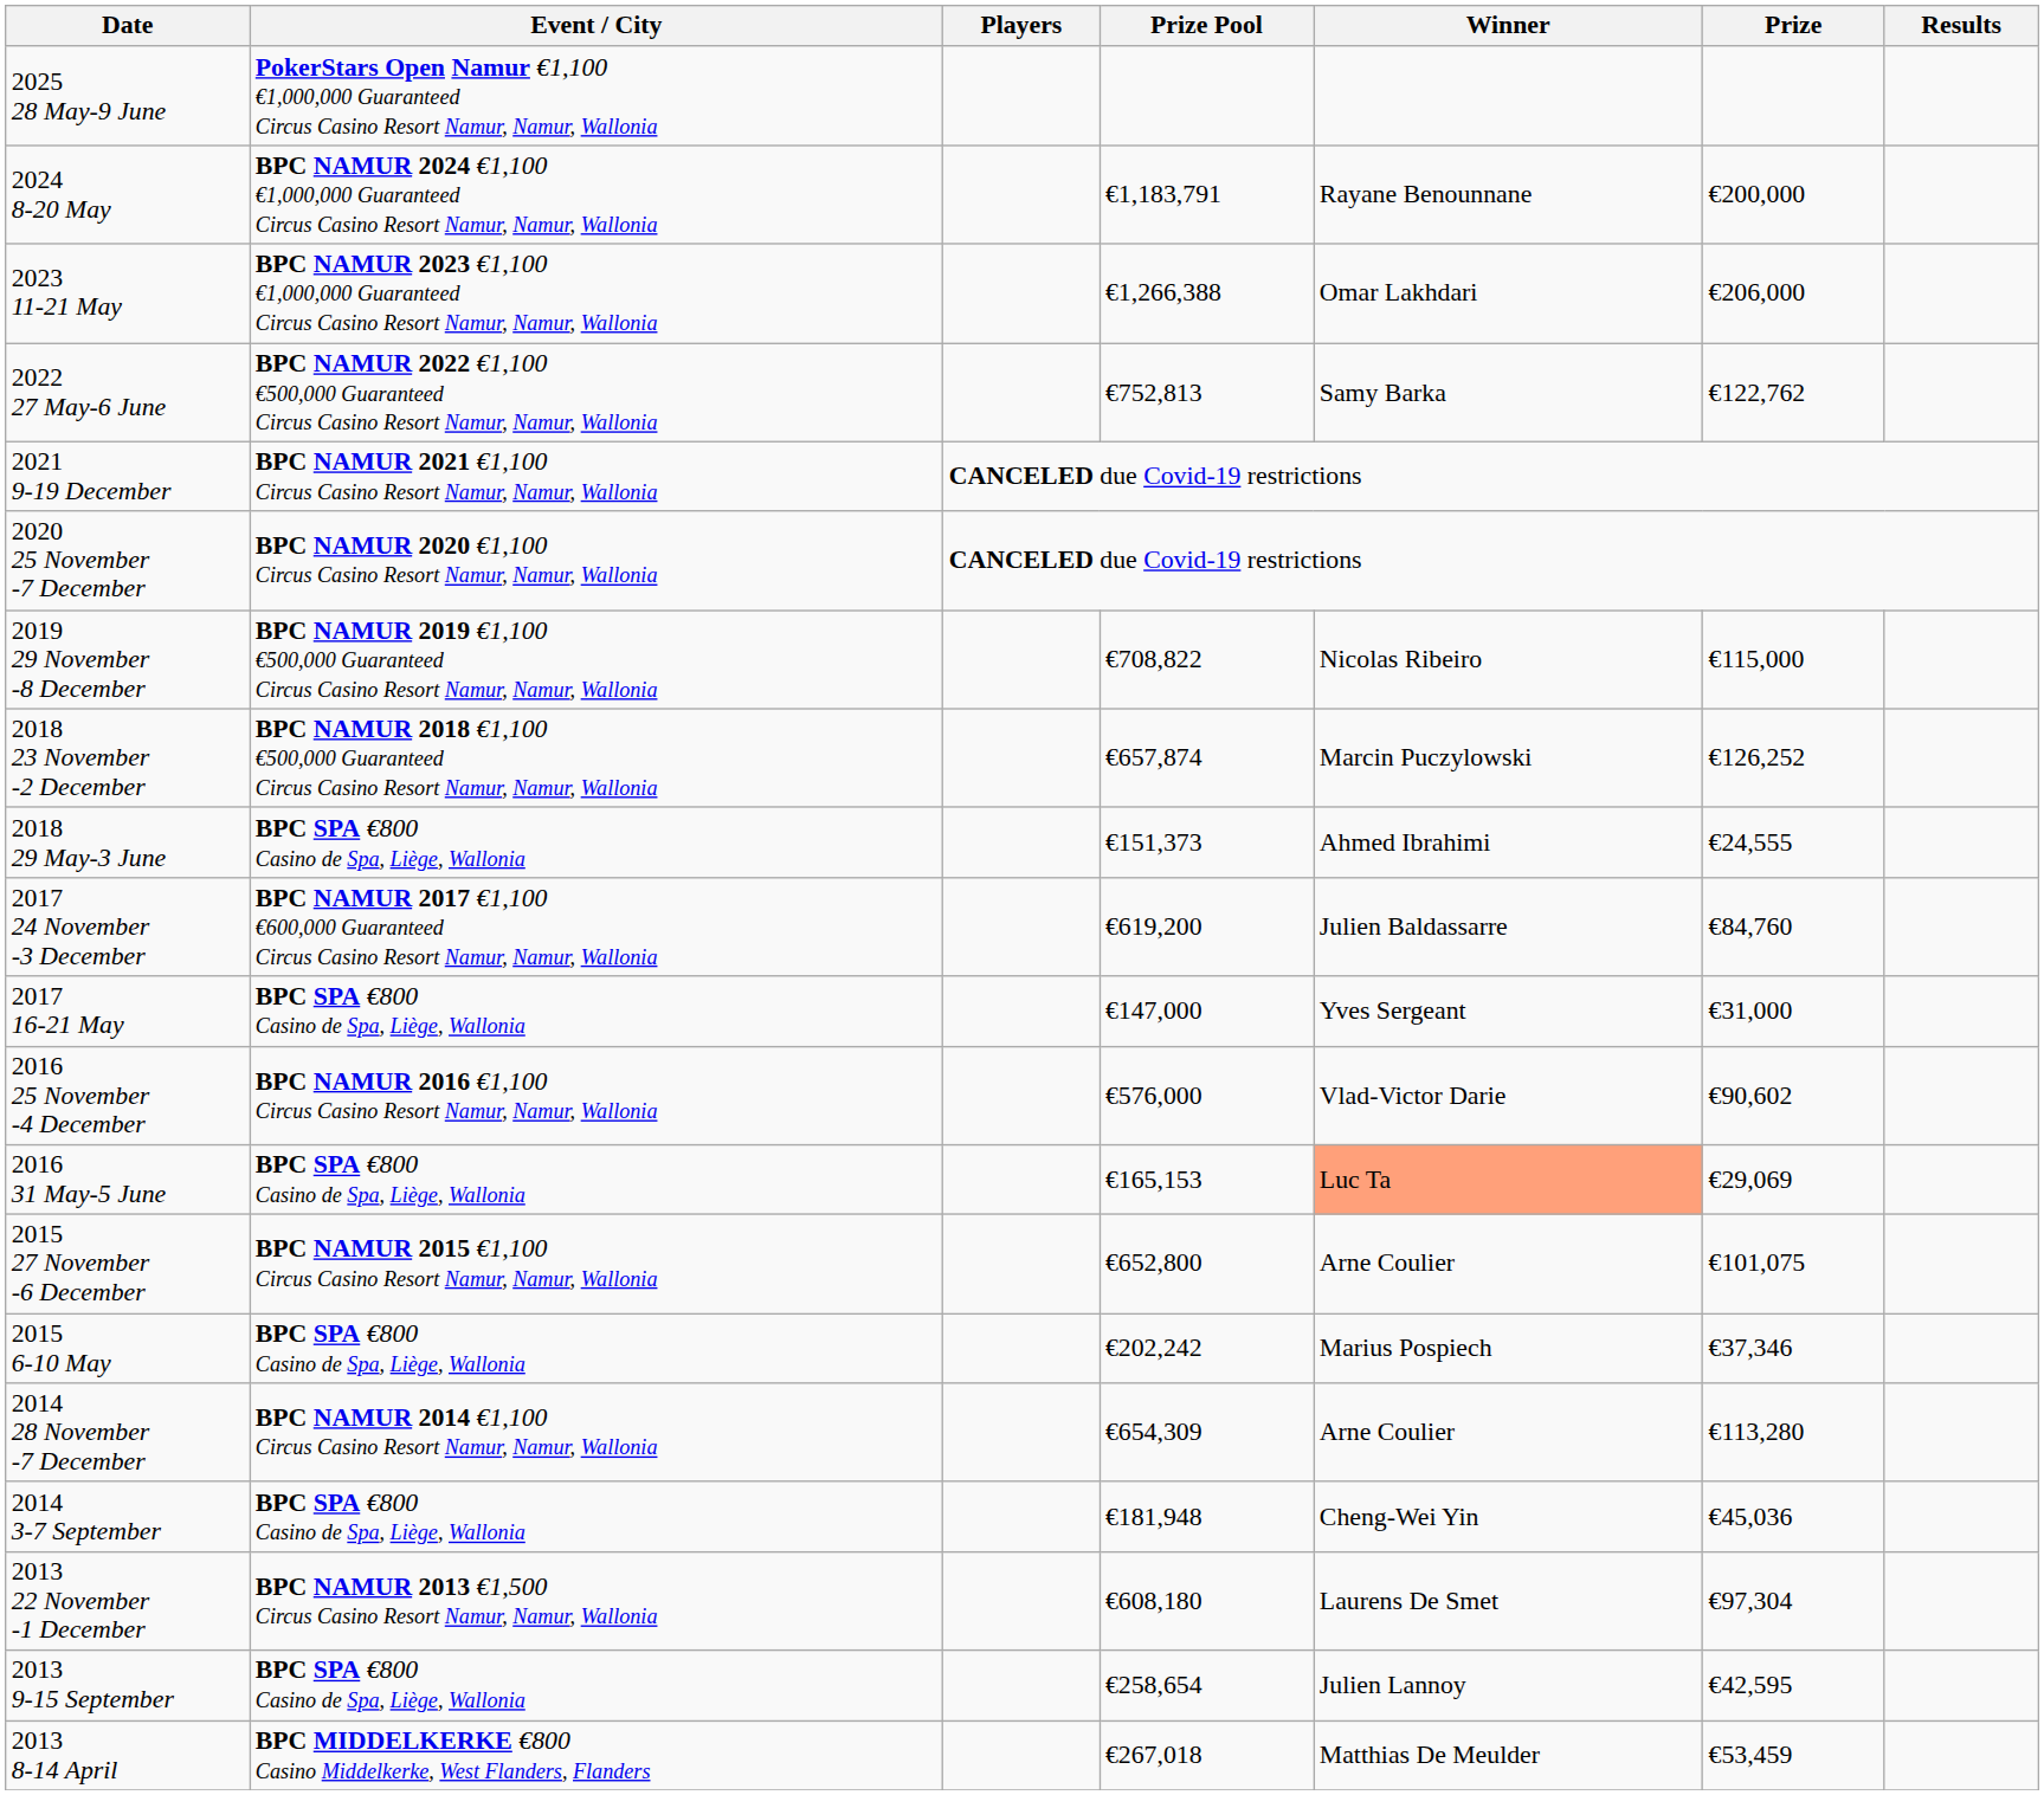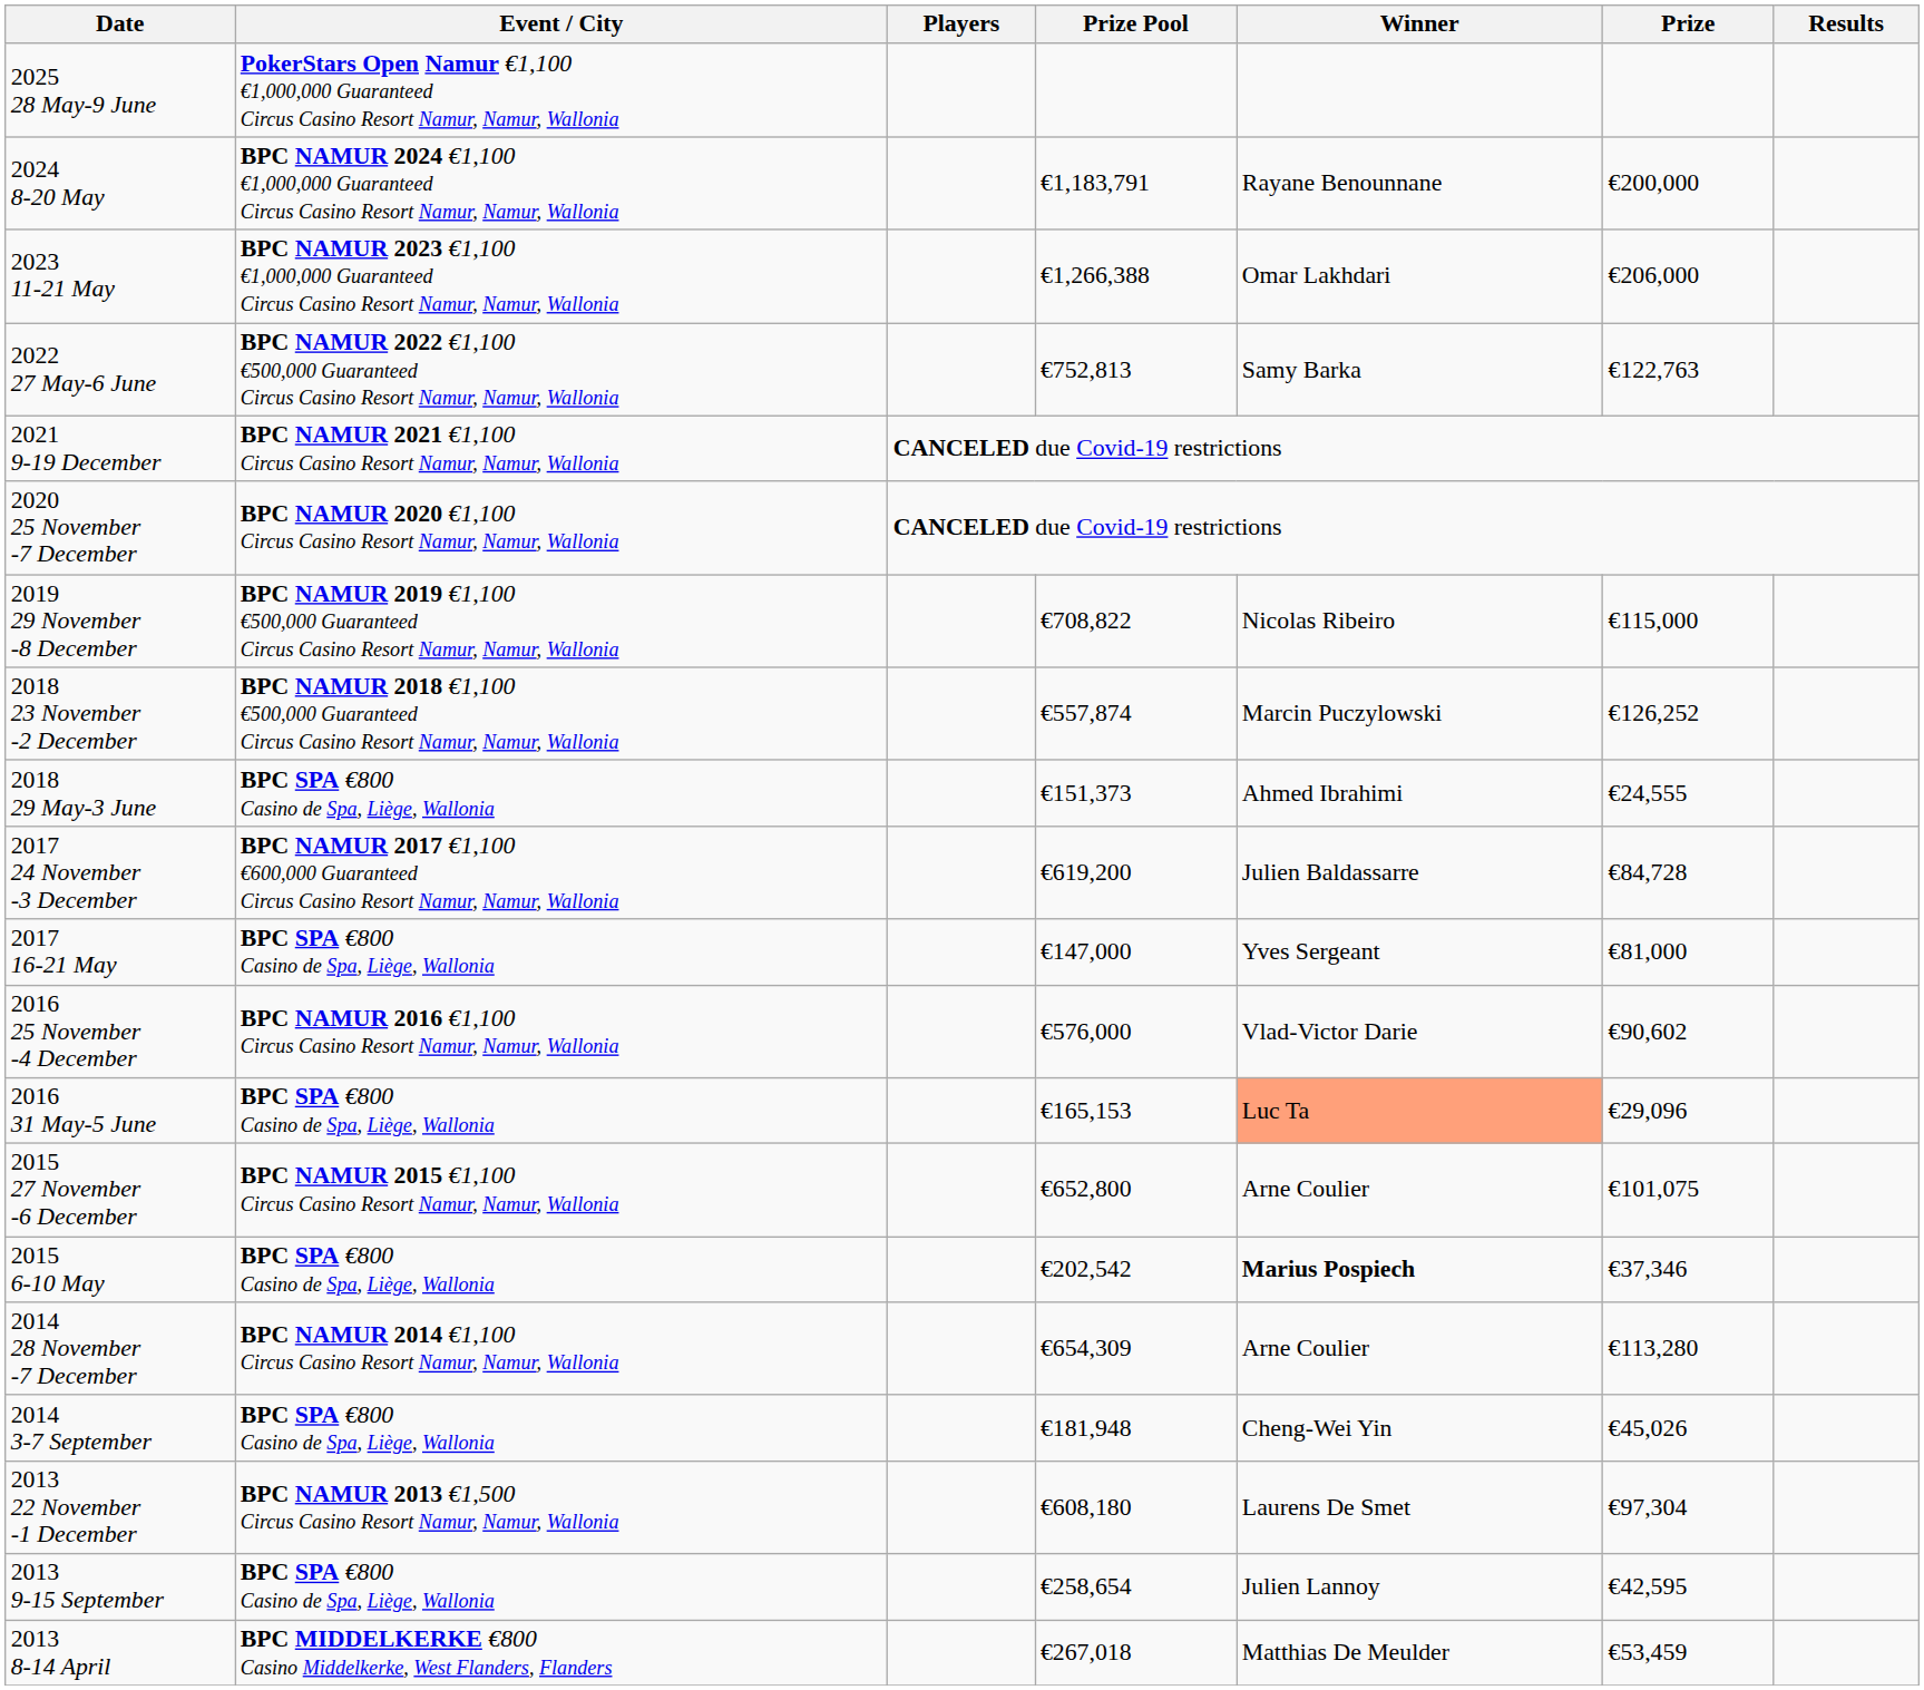 <table class="wikitable" width="100%">
 <tr>
 <th width="12%">Date</th>
 <th !width="18%">Event / City</th>
 <th !width="11%">Players</th>
 <th !width="14%">Prize Pool</th>
 <th !width="18%">Winner</th>
 <th !width="14%">Prize</th>
 <th !width="11%">Results</th>
 </tr>
 <tr>
 <td>2025<br><em>28 May-9 June</em></td>
 <td> <strong><a href='#'>PokerStars Open</a> <a href='#'>Namur</a></strong> <em>€1,100</em><br><small><em>€1,000,000 Guaranteed<br>Circus Casino Resort <a href='#'>Namur</a>, <a href='#'>Namur</a>, <a href='#'>Wallonia</a></em></small></td>
 <td></td>
 <td></td>
 <td></td>
 <td></td>
 <td></td>
 </tr>
 <tr>
 <td>2024<br><em>8-20 May</em></td>
 <td> <strong>BPC <a href='#'>NAMUR</a> 2024</strong> <em>€1,100</em><br><small><em>€1,000,000 Guaranteed<br>Circus Casino Resort <a href='#'>Namur</a>, <a href='#'>Namur</a>, <a href='#'>Wallonia</a></em></small></td>
 <td></td>
 <td>€1,183,791</td>
 <td> Rayane Benounnane</td>
 <td>€200,000</td>
 <td></td>
 </tr>
 <tr>
 <td>2023<br><em>11-21 May</em></td>
 <td> <strong>BPC <a href='#'>NAMUR</a> 2023</strong> <em>€1,100</em><br><small><em>€1,000,000 Guaranteed<br>Circus Casino Resort <a href='#'>Namur</a>, <a href='#'>Namur</a>, <a href='#'>Wallonia</a></em></small></td>
 <td></td>
 <td>€1,266,388</td>
 <td> Omar Lakhdari</td>
 <td>€206,000</td>
 <td></td>
 </tr>
 <tr>
 <td>2022<br><em>27 May-6 June</em></td>
 <td> <strong>BPC <a href='#'>NAMUR</a> 2022</strong> <em>€1,100</em><br><small><em>€500,000 Guaranteed<br>Circus Casino Resort <a href='#'>Namur</a>, <a href='#'>Namur</a>, <a href='#'>Wallonia</a></em></small></td>
 <td></td>
 <td>€752,813</td>
 <td> Samy Barka</td>
-<td>€122,762</td>
+<td>€122,763</td>
 <td></td>
 </tr>
 <tr>
 <td>2021<br><em>9-19 December</em></td>
 <td> <strong>BPC <a href='#'>NAMUR</a> 2021</strong> <em>€1,100</em><br><small><em>Circus Casino Resort <a href='#'>Namur</a>, <a href='#'>Namur</a>, <a href='#'>Wallonia</a></em></small></td>
 <td colspan=5><strong>CANCELED</strong> due <a href='#'>Covid-19</a> restrictions</td>
 </tr>
 <tr>
 <td>2020<br><em>25 November<br>-7 December</em></td>
 <td> <strong>BPC <a href='#'>NAMUR</a> 2020</strong> <em>€1,100</em><br><small><em>Circus Casino Resort <a href='#'>Namur</a>, <a href='#'>Namur</a>, <a href='#'>Wallonia</a></em></small></td>
 <td colspan=5><strong>CANCELED</strong> due <a href='#'>Covid-19</a> restrictions</td>
 </tr>
 <tr>
 <td>2019<br><em>29 November<br>-8 December</em></td>
 <td> <strong>BPC <a href='#'>NAMUR</a> 2019</strong> <em>€1,100</em><br><small><em>€500,000 Guaranteed<br>Circus Casino Resort <a href='#'>Namur</a>, <a href='#'>Namur</a>, <a href='#'>Wallonia</a></em></small></td>
 <td></td>
 <td>€708,822</td>
 <td> Nicolas Ribeiro</td>
 <td>€115,000</td>
 <td></td>
 </tr>
 <tr>
 <td>2018<br><em>23 November<br>-2 December</em></td>
 <td> <strong>BPC <a href='#'>NAMUR</a> 2018</strong> <em>€1,100</em><br><small><em>€500,000 Guaranteed<br>Circus Casino Resort <a href='#'>Namur</a>, <a href='#'>Namur</a>, <a href='#'>Wallonia</a></em></small></td>
 <td></td>
-<td>€657,874</td>
+<td>€557,874</td>
 <td> Marcin Puczylowski</td>
 <td>€126,252</td>
 <td></td>
 </tr>
 <tr>
 <td>2018<br><em>29 May-3 June</em></td>
 <td> <strong>BPC <a href='#'>SPA</a></strong> <em>€800</em><br><small><em>Casino de <a href='#'>Spa</a>, <a href='#'>Liège</a>, <a href='#'>Wallonia</a></em></small></td>
 <td></td>
 <td>€151,373</td>
 <td> Ahmed Ibrahimi</td>
 <td>€24,555</td>
 <td></td>
 </tr>
 <tr>
 <td>2017<br><em>24 November<br>-3 December</em></td>
 <td> <strong>BPC <a href='#'>NAMUR</a> 2017</strong> <em>€1,100</em><br><small><em>€600,000 Guaranteed<br>Circus Casino Resort <a href='#'>Namur</a>, <a href='#'>Namur</a>, <a href='#'>Wallonia</a></em></small></td>
 <td></td>
 <td>€619,200</td>
 <td> Julien Baldassarre</td>
-<td>€84,760</td>
+<td>€84,728</td>
 <td></td>
 </tr>
 <tr>
 <td>2017<br><em>16-21 May</em></td>
 <td> <strong>BPC <a href='#'>SPA</a></strong> <em>€800</em><br><small><em>Casino de <a href='#'>Spa</a>, <a href='#'>Liège</a>, <a href='#'>Wallonia</a></em></small></td>
 <td></td>
 <td>€147,000</td>
 <td> Yves Sergeant</td>
-<td>€31,000</td>
+<td>€81,000</td>
 <td></td>
 </tr>
 <tr>
 <td>2016<br><em>25 November<br>-4 December</em></td>
 <td> <strong>BPC <a href='#'>NAMUR</a> 2016</strong> <em>€1,100</em><br><small><em>Circus Casino Resort <a href='#'>Namur</a>, <a href='#'>Namur</a>, <a href='#'>Wallonia</a></em></small></td>
 <td></td>
 <td>€576,000</td>
 <td> Vlad-Victor Darie</td>
 <td>€90,602</td>
 <td></td>
 </tr>
 <tr>
 <td>2016<br><em>31 May-5 June</em></td>
 <td> <strong>BPC <a href='#'>SPA</a></strong> <em>€800</em><br><small><em>Casino de <a href='#'>Spa</a>, <a href='#'>Liège</a>, <a href='#'>Wallonia</a></em></small></td>
 <td></td>
 <td>€165,153</td>
 <td style="background: lightsalmon;"> Luc Ta</td>
-<td>€29,069</td>
+<td>€29,096</td>
 <td></td>
 </tr>
 <tr>
 <td>2015<br><em>27 November<br>-6 December</em></td>
 <td> <strong>BPC <a href='#'>NAMUR</a> 2015</strong> <em>€1,100</em><br><small><em>Circus Casino Resort <a href='#'>Namur</a>, <a href='#'>Namur</a>, <a href='#'>Wallonia</a></em></small></td>
 <td></td>
 <td>€652,800</td>
 <td> Arne Coulier</td>
 <td>€101,075</td>
 <td></td>
 </tr>
 <tr>
 <td>2015<br><em>6-10 May</em></td>
 <td> <strong>BPC <a href='#'>SPA</a></strong> <em>€800</em><br><small><em>Casino de <a href='#'>Spa</a>, <a href='#'>Liège</a>, <a href='#'>Wallonia</a></em></small></td>
 <td></td>
-<td>€202,242</td>
-<td> Marius Pospiech</td>
+<td>€202,542</td>
+<td><strong> Marius Pospiech</strong></td>
 <td>€37,346</td>
 <td></td>
 </tr>
 <tr>
 <td>2014<br><em>28 November<br>-7 December</em></td>
 <td> <strong>BPC <a href='#'>NAMUR</a> 2014</strong> <em>€1,100</em><br><small><em>Circus Casino Resort <a href='#'>Namur</a>, <a href='#'>Namur</a>, <a href='#'>Wallonia</a></em></small></td>
 <td></td>
 <td>€654,309</td>
 <td> Arne Coulier</td>
 <td>€113,280</td>
 <td></td>
 </tr>
 <tr>
 <td>2014<br><em>3-7 September</em></td>
 <td> <strong>BPC <a href='#'>SPA</a></strong> <em>€800</em><br><small><em>Casino de <a href='#'>Spa</a>, <a href='#'>Liège</a>, <a href='#'>Wallonia</a></em></small></td>
 <td></td>
 <td>€181,948</td>
 <td> Cheng-Wei Yin</td>
-<td>€45,036</td>
+<td>€45,026</td>
 <td></td>
 </tr>
 <tr>
 <td>2013<br><em>22 November<br>-1 December</em></td>
 <td> <strong>BPC <a href='#'>NAMUR</a> 2013</strong> <em>€1,500</em><br><small><em>Circus Casino Resort <a href='#'>Namur</a>, <a href='#'>Namur</a>, <a href='#'>Wallonia</a></em></small></td>
 <td></td>
 <td>€608,180</td>
 <td> Laurens De Smet</td>
 <td>€97,304</td>
 <td></td>
 </tr>
 <tr>
 <td>2013<br><em>9-15 September</em></td>
 <td> <strong>BPC <a href='#'>SPA</a></strong> <em>€800</em><br><small><em>Casino de <a href='#'>Spa</a>, <a href='#'>Liège</a>, <a href='#'>Wallonia</a></em></small></td>
 <td></td>
 <td>€258,654</td>
 <td> Julien Lannoy</td>
 <td>€42,595</td>
 <td></td>
 </tr>
 <tr>
 <td>2013<br><em>8-14 April</em></td>
 <td> <strong>BPC <a href='#'>MIDDELKERKE</a></strong> <em>€800</em><br><small><em>Casino <a href='#'>Middelkerke</a>, <a href='#'>West Flanders</a>, <a href='#'>Flanders</a></em></small></td>
 <td></td>
 <td>€267,018</td>
 <td> Matthias De Meulder</td>
 <td>€53,459</td>
 <td></td>
 </tr>
 </table>
